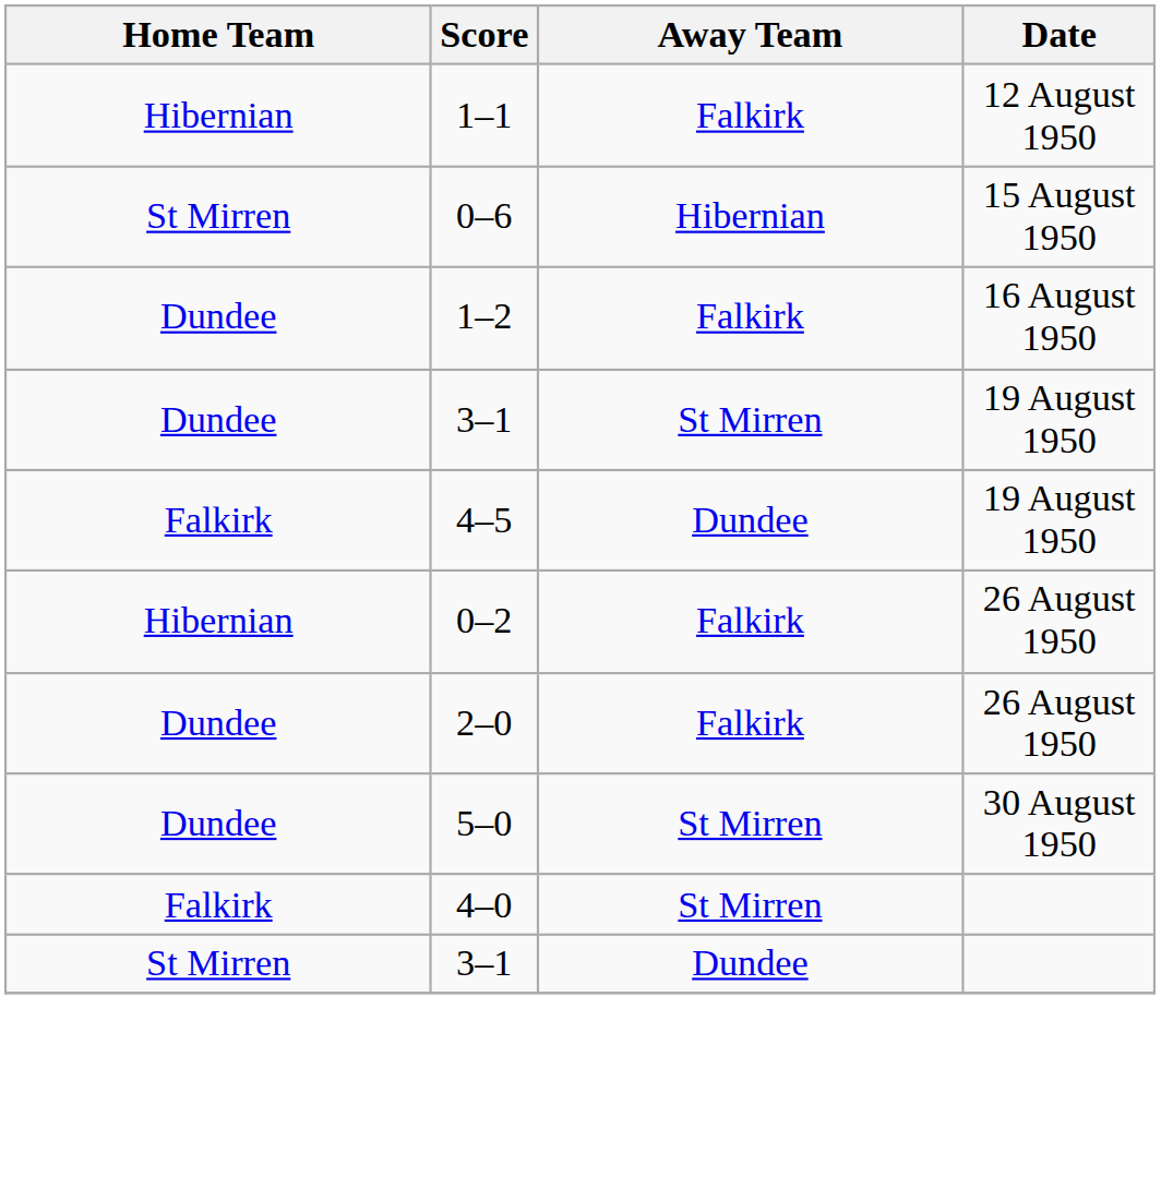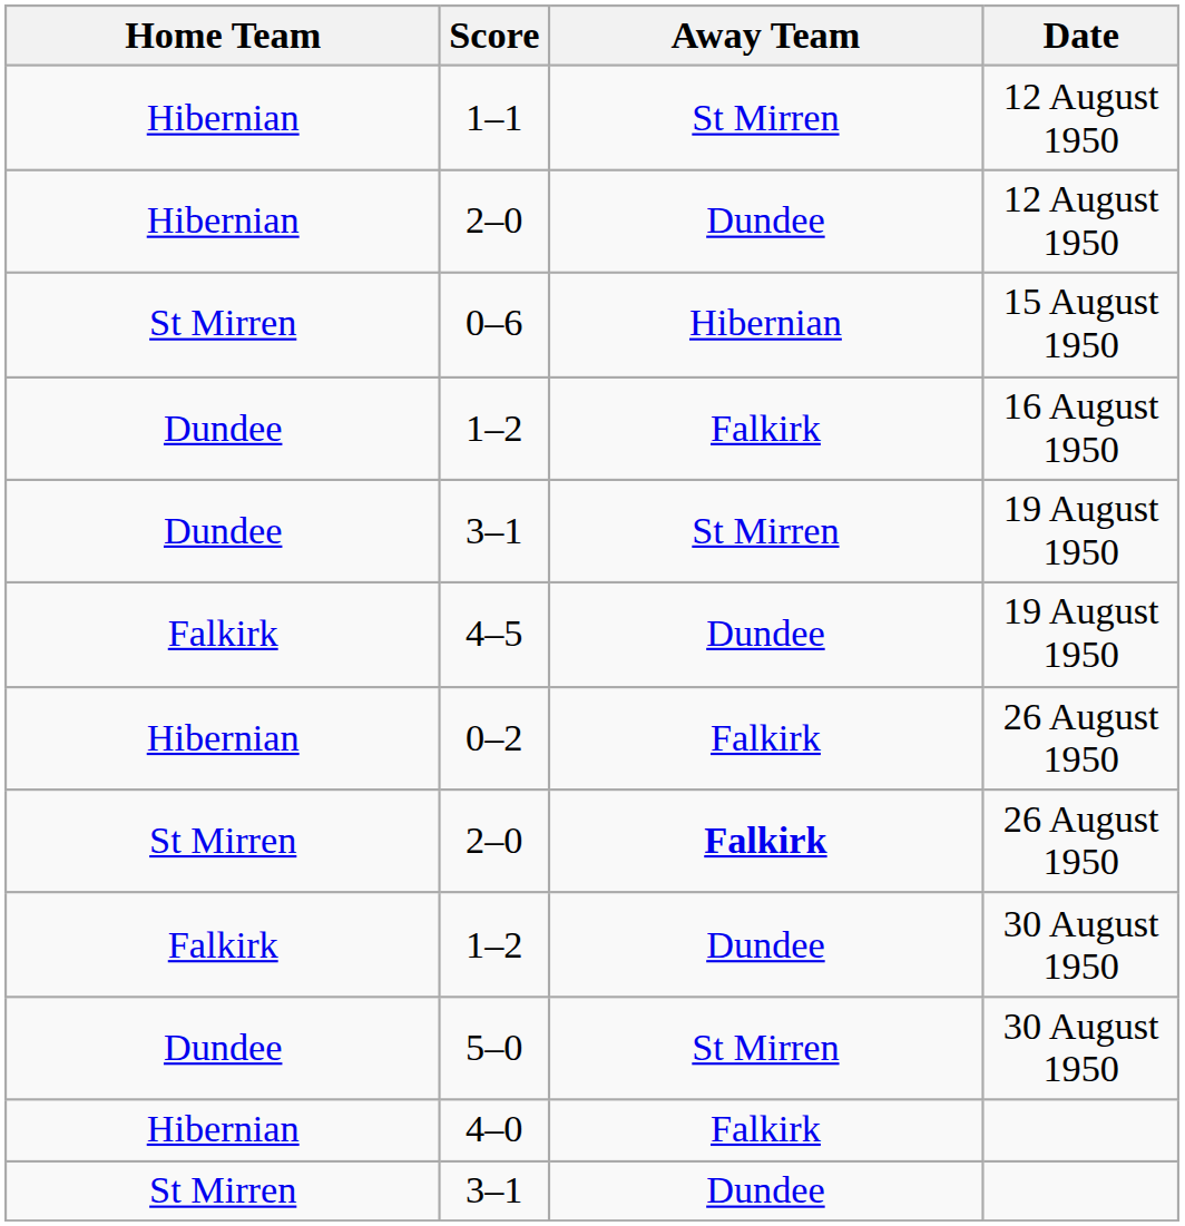 <table class="wikitable" style="text-align:center;">
 <tr>
 <th width=175>Home Team</th>
 <th width=20>Score</th>
 <th width=175>Away Team</th>
 <th width= 75>Date</th>
 </tr>
 <tr>
 <td><a href='#'>Hibernian</a></td>
 <td>1–1</td>
-<td><a href='#'>Falkirk</a></td>
+<td><a href='#'>St Mirren</a></td>
+<td>12 August 1950</td>
+</tr>
+<tr>
+<td><a href='#'>Hibernian</a></td>
+<td>2–0</td>
+<td><a href='#'>Dundee</a></td>
 <td>12 August 1950</td>
 </tr>
 <tr>
 <td><a href='#'>St Mirren</a></td>
 <td>0–6</td>
 <td><a href='#'>Hibernian</a></td>
 <td>15 August 1950</td>
 </tr>
 <tr>
 <td><a href='#'>Dundee</a></td>
 <td>1–2</td>
 <td><a href='#'>Falkirk</a></td>
 <td>16 August 1950</td>
 </tr>
 <tr>
 <td><a href='#'>Dundee</a></td>
 <td>3–1</td>
 <td><a href='#'>St Mirren</a></td>
 <td>19 August 1950</td>
 </tr>
 <tr>
 <td><a href='#'>Falkirk</a></td>
 <td>4–5</td>
 <td><a href='#'>Dundee</a></td>
 <td>19 August 1950</td>
 </tr>
 <tr>
 <td><a href='#'>Hibernian</a></td>
 <td>0–2</td>
 <td><a href='#'>Falkirk</a></td>
 <td>26 August 1950</td>
 </tr>
 <tr>
+<td><a href='#'>St Mirren</a></td>
+<td>2–0</td>
+<td><strong><a href='#'>Falkirk</a></strong></td>
+<td>26 August 1950</td>
+</tr>
+<tr>
+<td><a href='#'>Falkirk</a></td>
+<td>1–2</td>
 <td><a href='#'>Dundee</a></td>
-<td>2–0</td>
-<td><a href='#'>Falkirk</a></td>
-<td>26 August 1950</td>
+<td>30 August 1950</td>
 </tr>
 <tr>
 <td><a href='#'>Dundee</a></td>
 <td>5–0</td>
 <td><a href='#'>St Mirren</a></td>
 <td>30 August 1950</td>
 </tr>
 <tr>
+<td><a href='#'>Hibernian</a></td>
+<td>4–0</td>
 <td><a href='#'>Falkirk</a></td>
-<td>4–0</td>
-<td><a href='#'>St Mirren</a></td>
 <td></td>
 </tr>
 <tr>
 <td><a href='#'>St Mirren</a></td>
 <td>3–1</td>
 <td><a href='#'>Dundee</a></td>
 <td></td>
 </tr>
 <tr>
 </tr>
 </table>
